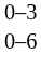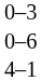 <table cellspacing=1 width=70%>
 <tr>
 <th width=25%></th>
 <th width=30%></th>
 <th width=15%></th>
 <th width=30%></th>
 </tr>
 <tr>
 <td></td>
 <td align=right></td>
 <td align=center>0–3</td>
 <td></td>
 </tr>
 <tr>
 <td></td>
 <td align=right></td>
 <td align=center>0–6</td>
 <td></td>
 </tr>
+<tr>
+<td></td>
+<td align=right></td>
+<td align=center>4–1</td>
+<td></td>
+</tr>
 </table>
